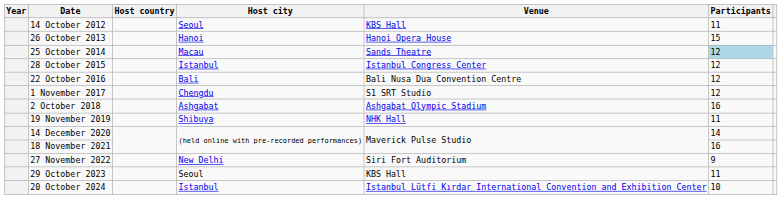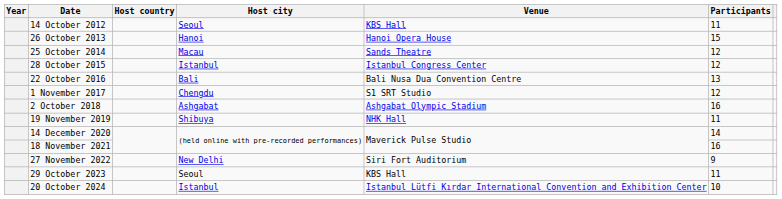 <table class="wikitable sortable">
 <tr>
 <th>Year</th>
 <th>Date</th>
 <th>Host country</th>
 <th>Host city</th>
 <th>Venue</th>
 <th>Participants</th>
 <th scope=col class="unsortable"></th>
 </tr>
 <tr>
 <th></th>
 <td>14 October 2012</td>
 <td></td>
 <td><a href='#'>Seoul</a></td>
 <td><a href='#'>KBS Hall</a></td>
 <td>11</td>
 <td></td>
 </tr>
 <tr>
 <th></th>
 <td>26 October 2013</td>
 <td></td>
 <td><a href='#'>Hanoi</a></td>
 <td><a href='#'>Hanoi Opera House</a></td>
 <td>15</td>
 <td></td>
 </tr>
 <tr>
 <th></th>
 <td>25 October 2014</td>
 <td></td>
 <td><a href='#'>Macau</a></td>
 <td><a href='#'>Sands Theatre</a></td>
-<td style="background: lightblue;">12</td>
+<td>12</td>
 <td></td>
 </tr>
 <tr>
 <th></th>
 <td>28 October 2015</td>
 <td></td>
 <td><a href='#'>Istanbul</a></td>
 <td><a href='#'>Istanbul Congress Center</a></td>
 <td>12</td>
 <td></td>
 </tr>
 <tr>
 <th></th>
 <td>22 October 2016</td>
 <td></td>
 <td><a href='#'>Bali</a></td>
 <td>Bali Nusa Dua Convention Centre</td>
-<td>12</td>
+<td>13</td>
 <td></td>
 </tr>
 <tr>
 <th></th>
 <td>1 November 2017</td>
 <td></td>
 <td><a href='#'>Chengdu</a></td>
 <td>S1 SRT Studio</td>
 <td>12</td>
 <td></td>
 </tr>
 <tr>
 <th></th>
 <td>2 October 2018</td>
 <td></td>
 <td><a href='#'>Ashgabat</a></td>
 <td><a href='#'>Ashgabat Olympic Stadium</a></td>
 <td>16</td>
 <td></td>
 </tr>
 <tr>
 <th></th>
 <td>19 November 2019</td>
 <td></td>
 <td><a href='#'>Shibuya</a></td>
 <td><a href='#'>NHK Hall</a></td>
 <td>11</td>
 <td></td>
 </tr>
 <tr>
 <th></th>
 <td>14 December 2020</td>
 <td rowspan="2"></td>
 <td rowspan="2"><small>(held online with pre-recorded performances)</small></td>
 <td rowspan="2">Maverick Pulse Studio</td>
 <td>14</td>
 <td></td>
 </tr>
 <tr>
 <th></th>
 <td>18 November 2021</td>
 <td>16</td>
 <td></td>
 </tr>
 <tr>
 <th></th>
 <td>27 November 2022</td>
 <td></td>
 <td><a href='#'>New Delhi</a></td>
 <td>Siri Fort Auditorium</td>
 <td>9</td>
 <td></td>
 </tr>
 <tr>
 <th></th>
 <td>29 October 2023</td>
 <td></td>
 <td>Seoul</td>
 <td>KBS Hall</td>
 <td>11</td>
 <td></td>
 </tr>
 <tr>
 <th></th>
 <td>20 October 2024</td>
 <td></td>
 <td><a href='#'>Istanbul</a></td>
 <td><a href='#'>Istanbul Lütfi Kırdar International Convention and Exhibition Center</a></td>
 <td>10</td>
 <td></td>
 </tr>
 </table>
